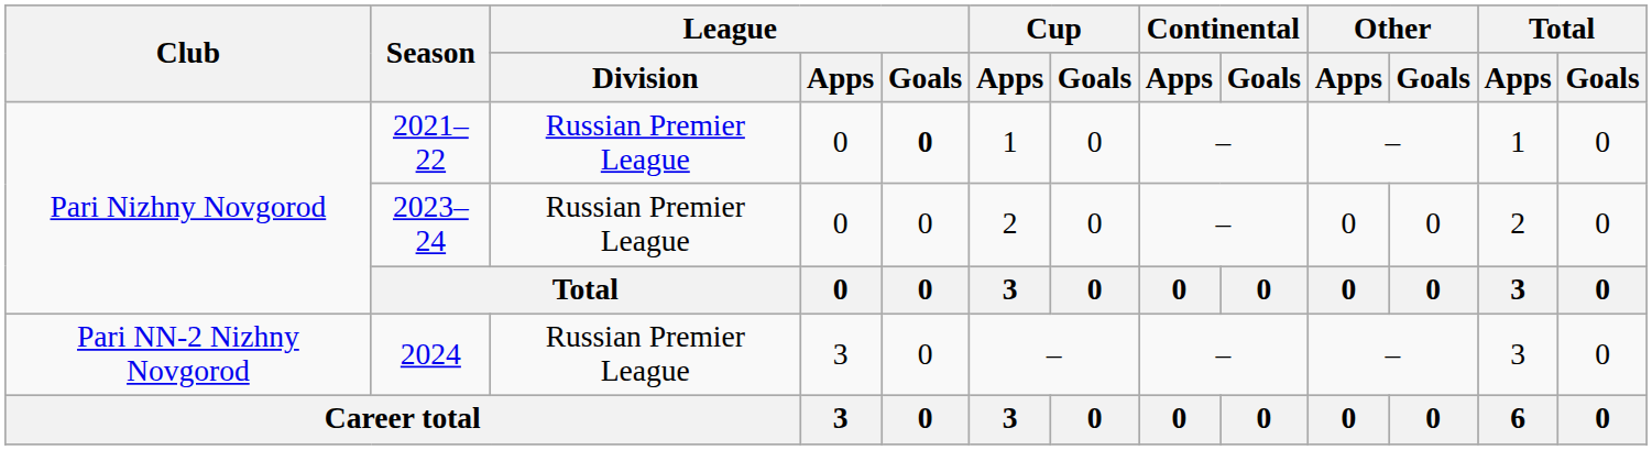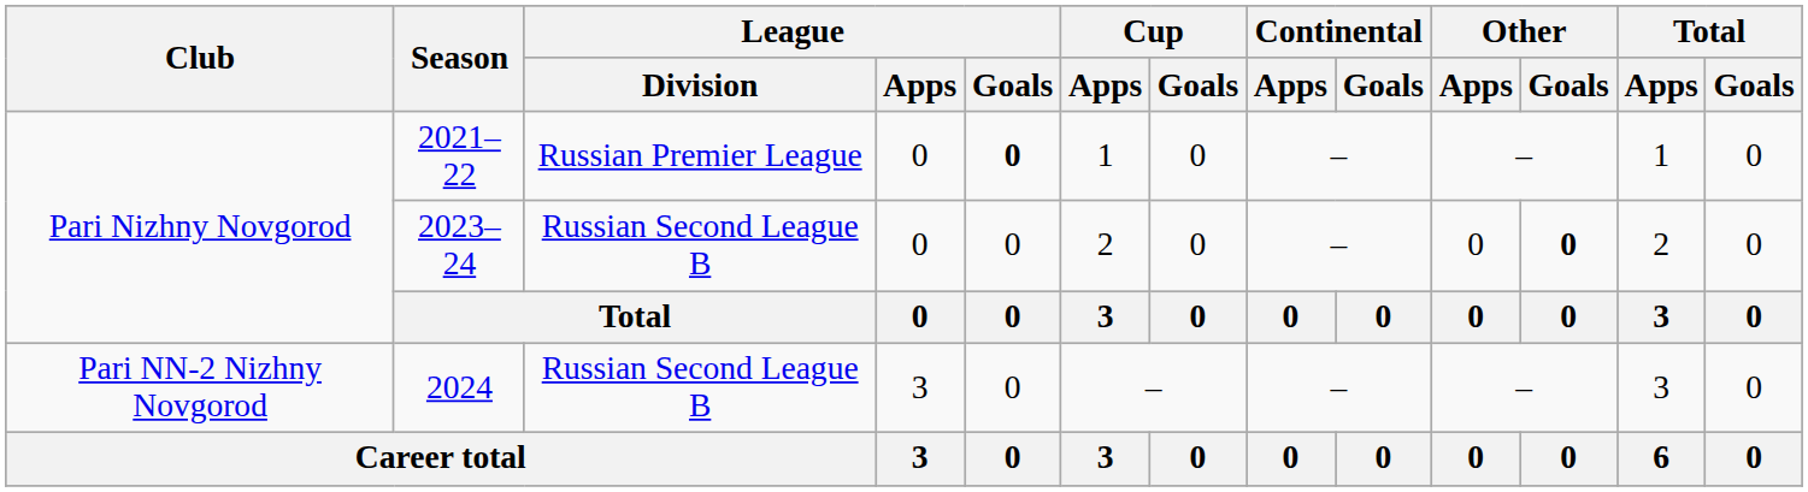 <table class="wikitable" style="text-align: center;">
 <tr>
 <th rowspan=2>Club</th>
 <th rowspan=2>Season</th>
 <th colspan=3>League</th>
 <th colspan=2>Cup</th>
 <th colspan=2>Continental</th>
 <th colspan=2>Other</th>
 <th colspan=2>Total</th>
 </tr>
 <tr>
 <th>Division</th>
 <th>Apps</th>
 <th>Goals</th>
 <th>Apps</th>
 <th>Goals</th>
 <th>Apps</th>
 <th>Goals</th>
 <th>Apps</th>
 <th>Goals</th>
 <th>Apps</th>
 <th>Goals</th>
 </tr>
 <tr>
 <td rowspan="3"><a href='#'>Pari Nizhny Novgorod</a></td>
 <td><a href='#'>2021–22</a></td>
 <td><a href='#'>Russian Premier League</a></td>
 <td>0</td>
 <td><strong>0</strong></td>
 <td>1</td>
 <td>0</td>
 <td colspan=2>–</td>
 <td colspan=2>–</td>
 <td>1</td>
 <td>0</td>
 </tr>
 <tr>
 <td><a href='#'>2023–24</a></td>
-<td>Russian Premier League</td>
+<td><a href='#'>Russian Second League B</a></td>
 <td>0</td>
 <td>0</td>
 <td>2</td>
 <td>0</td>
 <td colspan=2>–</td>
 <td>0</td>
-<td>0</td>
+<td><strong>0</strong></td>
 <td>2</td>
 <td>0</td>
 </tr>
 <tr>
 <th colspan=2>Total</th>
 <th>0</th>
 <th>0</th>
 <th>3</th>
 <th>0</th>
 <th>0</th>
 <th>0</th>
 <th>0</th>
 <th>0</th>
 <th>3</th>
 <th>0</th>
 </tr>
 <tr>
 <td><a href='#'>Pari NN-2 Nizhny Novgorod</a></td>
 <td><a href='#'>2024</a></td>
-<td>Russian Premier League</td>
+<td><a href='#'>Russian Second League B</a></td>
 <td>3</td>
 <td>0</td>
 <td colspan=2>–</td>
 <td colspan=2>–</td>
 <td colspan=2>–</td>
 <td>3</td>
 <td>0</td>
 </tr>
 <tr>
 <th colspan=3>Career total</th>
 <th>3</th>
 <th>0</th>
 <th>3</th>
 <th>0</th>
 <th>0</th>
 <th>0</th>
 <th>0</th>
 <th>0</th>
 <th>6</th>
 <th>0</th>
 </tr>
 </table>
